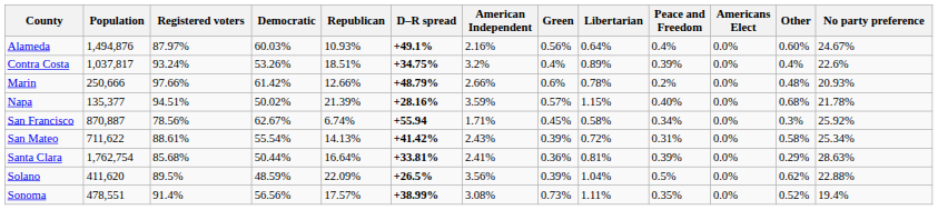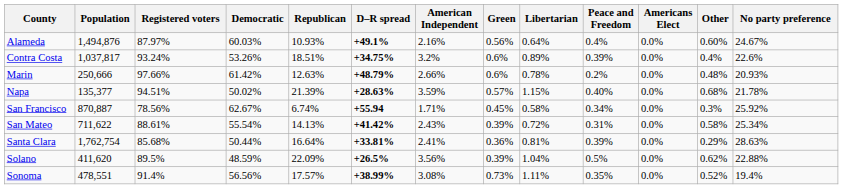 <table class="wikitable collapsible collapsed sortable" style="width: 100%">
 <tr>
 <th>County</th>
 <th data-sort-type="number">Population</th>
 <th data-sort-type="number">Registered voters</th>
 <th data-sort-type="number">Democratic</th>
 <th data-sort-type="number">Republican</th>
 <th data-sort-type="number">D–R spread</th>
 <th data-sort-type="number">American<br>Independent</th>
 <th data-sort-type="number">Green</th>
 <th data-sort-type="number">Libertarian</th>
 <th data-sort-type="number">Peace and<br>Freedom</th>
 <th data-sort-type="number">Americans<br>Elect</th>
 <th data-sort-type="number">Other</th>
 <th data-sort-type="number">No party preference</th>
 </tr>
 <tr>
 <td><a href='#'>Alameda</a></td>
 <td>1,494,876</td>
 <td>87.97%</td>
 <td>60.03%</td>
 <td>10.93%</td>
 <td><span><strong>+49.1%</strong></span></td>
 <td>2.16%</td>
 <td>0.56%</td>
 <td>0.64%</td>
 <td>0.4%</td>
 <td>0.0%</td>
 <td>0.60%</td>
 <td>24.67%</td>
 </tr>
 <tr>
 <td><a href='#'>Contra Costa</a></td>
 <td>1,037,817</td>
 <td>93.24%</td>
 <td>53.26%</td>
 <td>18.51%</td>
 <td><span><strong>+34.75%</strong></span></td>
 <td>3.2%</td>
-<td>0.4%</td>
+<td>0.6%</td>
 <td>0.89%</td>
 <td>0.39%</td>
 <td>0.0%</td>
 <td>0.4%</td>
 <td>22.6%</td>
 </tr>
 <tr>
 <td><a href='#'>Marin</a></td>
 <td>250,666</td>
 <td>97.66%</td>
 <td>61.42%</td>
-<td>12.66%</td>
+<td>12.63%</td>
 <td><span><strong>+48.79%</strong></span></td>
 <td>2.66%</td>
 <td>0.6%</td>
 <td>0.78%</td>
 <td>0.2%</td>
 <td>0.0%</td>
 <td>0.48%</td>
 <td>20.93%</td>
 </tr>
 <tr>
 <td><a href='#'>Napa</a></td>
 <td>135,377</td>
 <td>94.51%</td>
 <td>50.02%</td>
 <td>21.39%</td>
-<td><span><strong>+28.16%</strong></span></td>
+<td><span><strong>+28.63%</strong></span></td>
 <td>3.59%</td>
 <td>0.57%</td>
 <td>1.15%</td>
 <td>0.40%</td>
 <td>0.0%</td>
 <td>0.68%</td>
 <td>21.78%</td>
 </tr>
 <tr>
 <td><a href='#'>San Francisco</a></td>
 <td>870,887</td>
 <td>78.56%</td>
 <td>62.67%</td>
 <td>6.74%</td>
 <td><span><strong>+55.94</strong></span></td>
 <td>1.71%</td>
 <td>0.45%</td>
 <td>0.58%</td>
 <td>0.34%</td>
 <td>0.0%</td>
 <td>0.3%</td>
 <td>25.92%</td>
 </tr>
 <tr>
 <td><a href='#'>San Mateo</a></td>
 <td>711,622</td>
 <td>88.61%</td>
 <td>55.54%</td>
 <td>14.13%</td>
 <td><span><strong>+41.42%</strong></span></td>
 <td>2.43%</td>
 <td>0.39%</td>
 <td>0.72%</td>
 <td>0.31%</td>
 <td>0.0%</td>
 <td>0.58%</td>
 <td>25.34%</td>
 </tr>
 <tr>
 <td><a href='#'>Santa Clara</a></td>
 <td>1,762,754</td>
 <td>85.68%</td>
 <td>50.44%</td>
 <td>16.64%</td>
 <td><span><strong>+33.81%</strong></span></td>
 <td>2.41%</td>
 <td>0.36%</td>
 <td>0.81%</td>
 <td>0.39%</td>
 <td>0.0%</td>
 <td>0.29%</td>
 <td>28.63%</td>
 </tr>
 <tr>
 <td><a href='#'>Solano</a></td>
 <td>411,620</td>
 <td>89.5%</td>
 <td>48.59%</td>
 <td>22.09%</td>
 <td><span><strong>+26.5%</strong></span></td>
 <td>3.56%</td>
 <td>0.39%</td>
 <td>1.04%</td>
 <td>0.5%</td>
 <td>0.0%</td>
 <td>0.62%</td>
 <td>22.88%</td>
 </tr>
 <tr>
 <td><a href='#'>Sonoma</a></td>
 <td>478,551</td>
 <td>91.4%</td>
 <td>56.56%</td>
 <td>17.57%</td>
 <td><span><strong>+38.99%</strong></span></td>
 <td>3.08%</td>
 <td>0.73%</td>
 <td>1.11%</td>
 <td>0.35%</td>
 <td>0.0%</td>
 <td>0.52%</td>
 <td>19.4%</td>
 </tr>
 </table>
